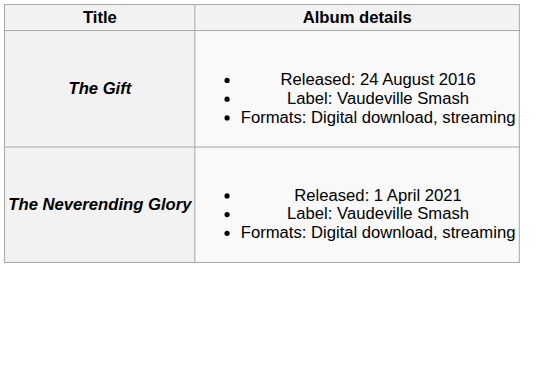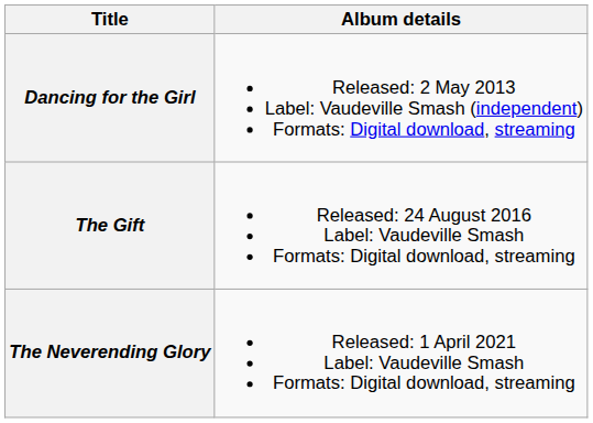 <table class="wikitable plainrowheaders" style="text-align:center;">
 <tr>
 <th scope="col" rowspan="1">Title</th>
 <th scope="col" rowspan="1">Album details</th>
+</tr>
+<tr>
+<th scope="row"><em>Dancing for the Girl</em></th>
+<td><br><ul><li>Released: 2 May 2013</li><li>Label: Vaudeville Smash (<a href='#'>independent</a>)</li><li>Formats: <a href='#'>Digital download</a>, <a href='#'>streaming</a></li></ul></td>
 </tr>
 <tr>
 <th scope="row"><em>The Gift</em></th>
 <td><br><ul><li>Released: 24 August 2016</li><li>Label: Vaudeville Smash</li><li>Formats: Digital download, streaming</li></ul></td>
 </tr>
 <tr>
 <th scope="row"><em>The Neverending Glory</em></th>
 <td><br><ul><li>Released: 1 April 2021</li><li>Label: Vaudeville Smash</li><li>Formats: Digital download, streaming</li></ul></td>
 </tr>
 </table>
